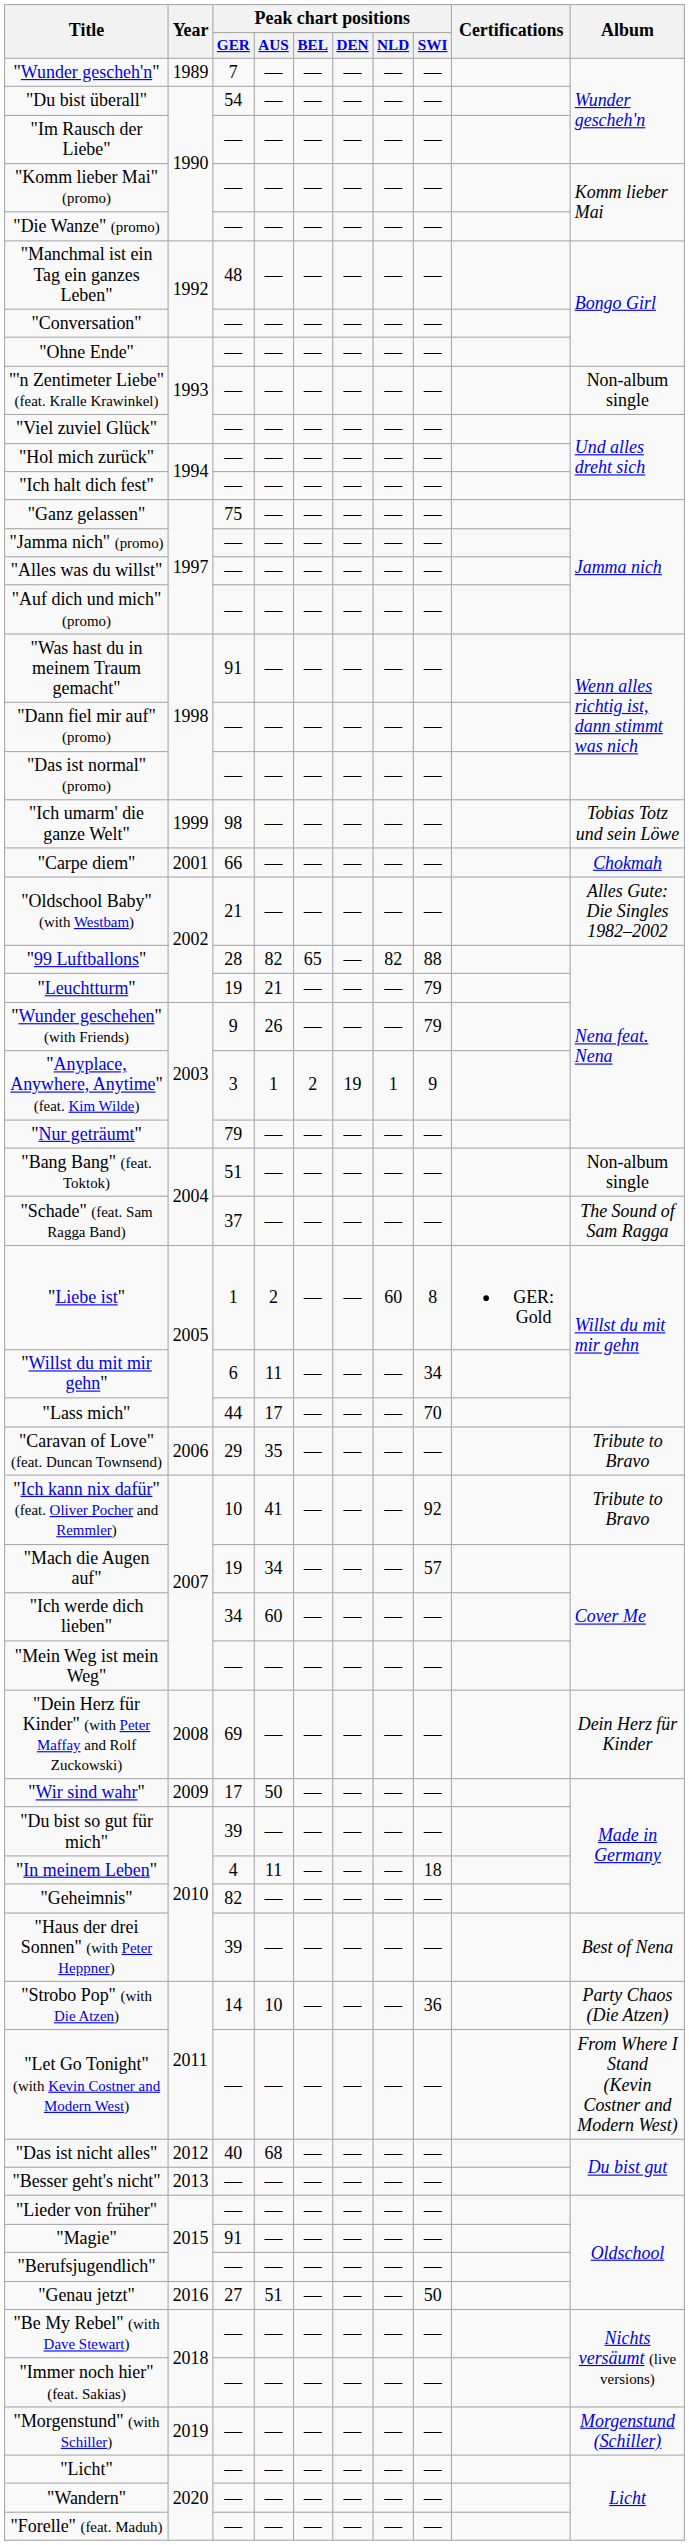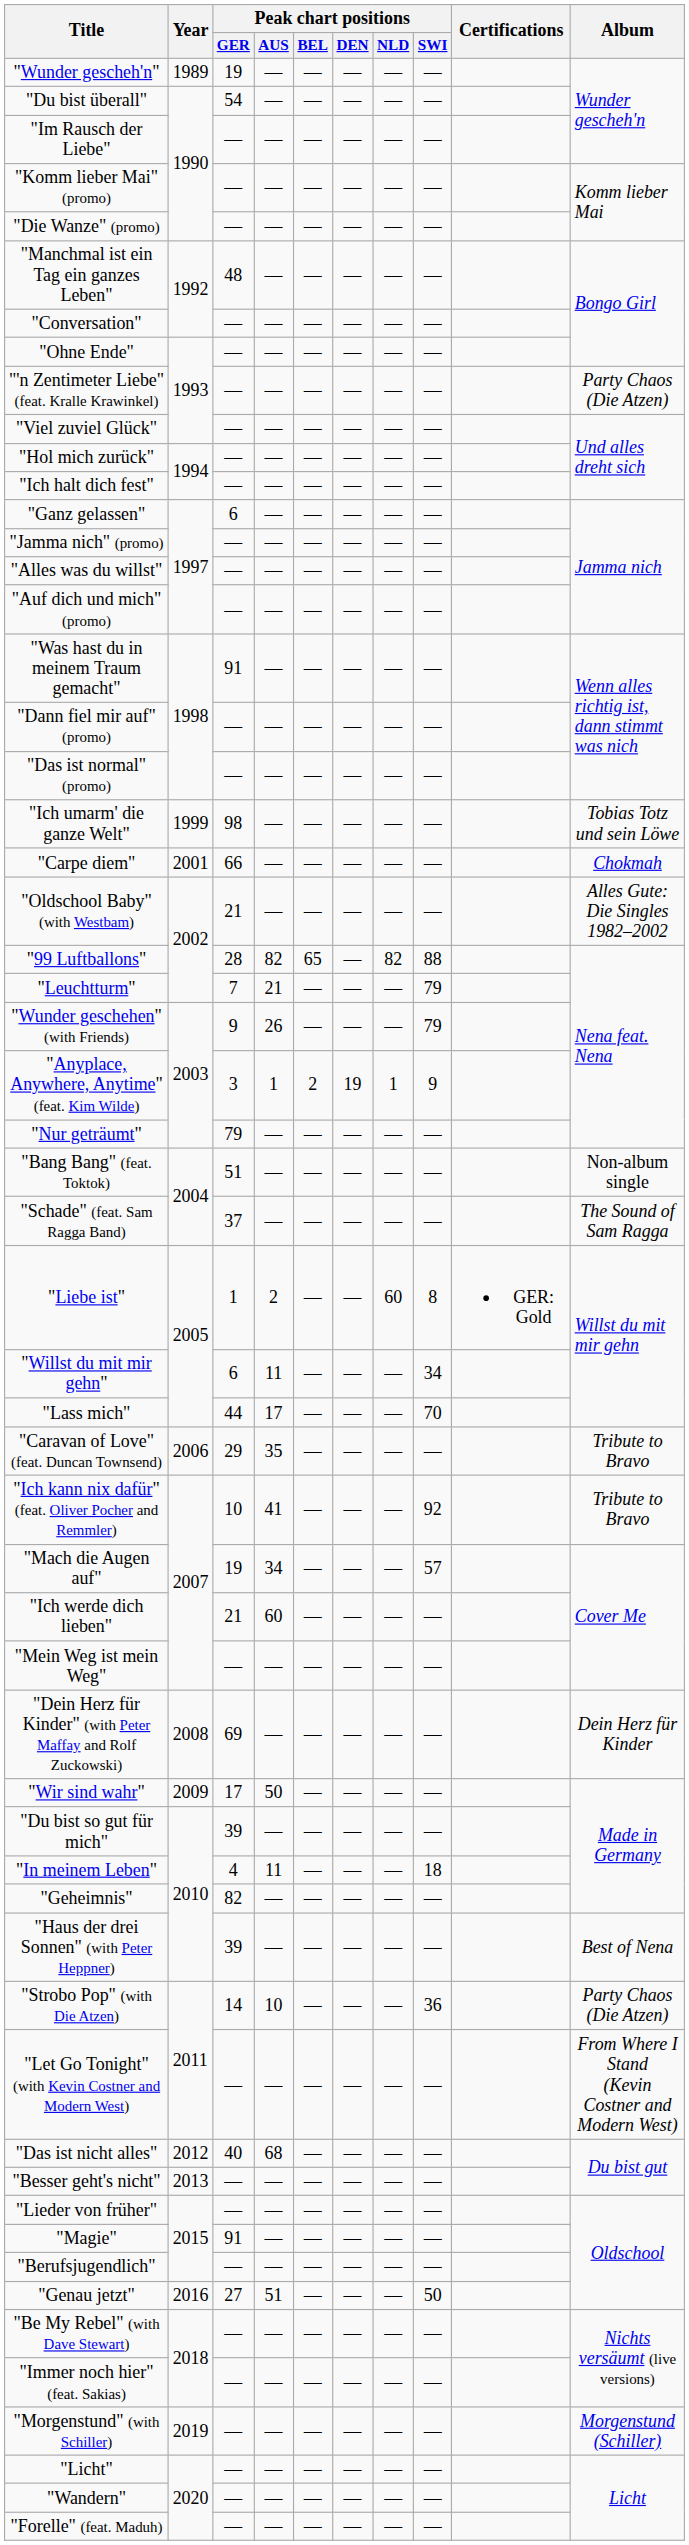 <table class="wikitable plainrowheaders" style="text-align:center;" border="1">
 <tr>
 <th rowspan="2" width="290">Title</th>
 <th width="28" rowspan="2">Year</th>
 <th colspan="6">Peak chart positions</th>
 <th width="150" rowspan="2">Certifications</th>
 <th width="185" rowspan="2">Album</th>
 </tr>
 <tr>
 <th style="width:3em;font-size:85%"><a href='#'>GER</a><br></th>
 <th style="width:3em;font-size:85%"><a href='#'>AUS</a><br></th>
 <th style="width:3em;font-size:85%"><a href='#'>BEL</a><br></th>
 <th style="width:3em;font-size:85%"><a href='#'>DEN</a><br></th>
 <th style="width:3em;font-size:85%"><a href='#'>NLD</a><br></th>
 <th style="width:3em;font-size:85%"><a href='#'>SWI</a><br></th>
 </tr>
 <tr>
 <td>"<a href='#'>Wunder gescheh'n</a>"</td>
 <td>1989</td>
-<td align="center">7</td>
+<td align="center">19</td>
 <td align="center">—</td>
 <td align="center">—</td>
 <td align="center">—</td>
 <td align="center">—</td>
 <td align="center">—</td>
 <td align="center"></td>
 <td align="left" rowspan="3"><em><a href='#'>Wunder gescheh'n</a></em></td>
 </tr>
 <tr>
 <td>"Du bist überall"</td>
 <td align="left" rowspan="4">1990</td>
 <td align="center">54</td>
 <td align="center">—</td>
 <td align="center">—</td>
 <td align="center">—</td>
 <td align="center">—</td>
 <td align="center">—</td>
 <td align="center"></td>
 </tr>
 <tr>
 <td>"Im Rausch der Liebe"</td>
 <td align="center">—</td>
 <td align="center">—</td>
 <td align="center">—</td>
 <td align="center">—</td>
 <td align="center">—</td>
 <td align="center">—</td>
 <td align="center"></td>
 </tr>
 <tr>
 <td>"Komm lieber Mai" <small>(promo)</small></td>
 <td align="center">—</td>
 <td align="center">—</td>
 <td align="center">—</td>
 <td align="center">—</td>
 <td align="center">—</td>
 <td align="center">—</td>
 <td align="center"></td>
 <td align="left" rowspan="2"><em>Komm lieber Mai</em></td>
 </tr>
 <tr>
 <td>"Die Wanze" <small>(promo)</small></td>
 <td align="center">—</td>
 <td align="center">—</td>
 <td align="center">—</td>
 <td align="center">—</td>
 <td align="center">—</td>
 <td align="center">—</td>
 <td align="center"></td>
 </tr>
 <tr>
 <td>"Manchmal ist ein Tag ein ganzes Leben"</td>
 <td align="left" rowspan="2">1992</td>
 <td align="center">48</td>
 <td align="center">—</td>
 <td align="center">—</td>
 <td align="center">—</td>
 <td align="center">—</td>
 <td align="center">—</td>
 <td align="center"></td>
 <td align="left" rowspan="3"><em><a href='#'>Bongo Girl</a></em></td>
 </tr>
 <tr>
 <td>"Conversation"</td>
 <td align="center">—</td>
 <td align="center">—</td>
 <td align="center">—</td>
 <td align="center">—</td>
 <td align="center">—</td>
 <td align="center">—</td>
 <td align="center"></td>
 </tr>
 <tr>
 <td>"Ohne Ende"</td>
 <td align="left" rowspan="3">1993</td>
 <td align="center">—</td>
 <td align="center">—</td>
 <td align="center">—</td>
 <td align="center">—</td>
 <td align="center">—</td>
 <td align="center">—</td>
 <td align="center"></td>
 </tr>
 <tr>
 <td>"'n Zentimeter Liebe" <small>(feat. Kralle Krawinkel)</small></td>
 <td align="center">—</td>
 <td align="center">—</td>
 <td align="center">—</td>
 <td align="center">—</td>
 <td align="center">—</td>
 <td align="center">—</td>
 <td align="center"></td>
-<td>Non-album single</td>
+<td><em>Party Chaos (Die Atzen)</em></td>
 </tr>
 <tr>
 <td>"Viel zuviel Glück"</td>
 <td align="center">—</td>
 <td align="center">—</td>
 <td align="center">—</td>
 <td align="center">—</td>
 <td align="center">—</td>
 <td align="center">—</td>
 <td align="center"></td>
 <td align="left" rowspan="3"><em><a href='#'>Und alles dreht sich</a></em></td>
 </tr>
 <tr>
 <td>"Hol mich zurück"</td>
 <td align="left" rowspan="2">1994</td>
 <td align="center">—</td>
 <td align="center">—</td>
 <td align="center">—</td>
 <td align="center">—</td>
 <td align="center">—</td>
 <td align="center">—</td>
 <td align="center"></td>
 </tr>
 <tr>
 <td>"Ich halt dich fest"</td>
 <td align="center">—</td>
 <td align="center">—</td>
 <td align="center">—</td>
 <td align="center">—</td>
 <td align="center">—</td>
 <td align="center">—</td>
 <td align="center"></td>
 </tr>
 <tr>
 <td>"Ganz gelassen"</td>
 <td align="left" rowspan="4">1997</td>
-<td align="center">75</td>
+<td align="center">6</td>
 <td align="center">—</td>
 <td align="center">—</td>
 <td align="center">—</td>
 <td align="center">—</td>
 <td align="center">—</td>
 <td align="center"></td>
 <td align="left" rowspan="4"><em><a href='#'>Jamma nich</a></em></td>
 </tr>
 <tr>
 <td>"Jamma nich" <small>(promo)</small></td>
 <td align="center">—</td>
 <td align="center">—</td>
 <td align="center">—</td>
 <td align="center">—</td>
 <td align="center">—</td>
 <td align="center">—</td>
 <td align="center"></td>
 </tr>
 <tr>
 <td>"Alles was du willst"</td>
 <td align="center">—</td>
 <td align="center">—</td>
 <td align="center">—</td>
 <td align="center">—</td>
 <td align="center">—</td>
 <td align="center">—</td>
 <td align="center"></td>
 </tr>
 <tr>
 <td>"Auf dich und mich" <small>(promo)</small></td>
 <td align="center">—</td>
 <td align="center">—</td>
 <td align="center">—</td>
 <td align="center">—</td>
 <td align="center">—</td>
 <td align="center">—</td>
 <td align="center"></td>
 </tr>
 <tr>
 <td>"Was hast du in meinem Traum gemacht"</td>
 <td align="left" rowspan="3">1998</td>
 <td align="center">91</td>
 <td align="center">—</td>
 <td align="center">—</td>
 <td align="center">—</td>
 <td align="center">—</td>
 <td align="center">—</td>
 <td align="center"></td>
 <td align="left" rowspan="3"><em><a href='#'>Wenn alles richtig ist, dann stimmt was nich</a></em></td>
 </tr>
 <tr>
 <td>"Dann fiel mir auf" <small>(promo)</small></td>
 <td align="center">—</td>
 <td align="center">—</td>
 <td align="center">—</td>
 <td align="center">—</td>
 <td align="center">—</td>
 <td align="center">—</td>
 <td align="center"></td>
 </tr>
 <tr>
 <td>"Das ist normal" <small>(promo)</small></td>
 <td align="center">—</td>
 <td align="center">—</td>
 <td align="center">—</td>
 <td align="center">—</td>
 <td align="center">—</td>
 <td align="center">—</td>
 <td align="center"></td>
 </tr>
 <tr>
 <td>"Ich umarm' die ganze Welt"</td>
 <td>1999</td>
 <td align="center">98</td>
 <td align="center">—</td>
 <td align="center">—</td>
 <td align="center">—</td>
 <td align="center">—</td>
 <td align="center">—</td>
 <td align="center"></td>
 <td><em>Tobias Totz und sein Löwe</em></td>
 </tr>
 <tr>
 <td>"Carpe diem"</td>
 <td>2001</td>
 <td align="center">66</td>
 <td align="center">—</td>
 <td align="center">—</td>
 <td align="center">—</td>
 <td align="center">—</td>
 <td align="center">—</td>
 <td align="center"></td>
 <td><em><a href='#'>Chokmah</a></em></td>
 </tr>
 <tr>
 <td>"Oldschool Baby" <small>(with <a href='#'>Westbam</a>)</small></td>
 <td align="left" rowspan="3">2002</td>
 <td align="center">21</td>
 <td align="center">—</td>
 <td align="center">—</td>
 <td align="center">—</td>
 <td align="center">—</td>
 <td align="center">—</td>
 <td align="center"></td>
 <td><em>Alles Gute: Die Singles 1982–2002</em></td>
 </tr>
 <tr>
 <td>"<a href='#'>99 Luftballons</a>"</td>
 <td align="center">28</td>
 <td align="center">82</td>
 <td align="center">65</td>
 <td align="center">—</td>
 <td align="center">82</td>
 <td align="center">88</td>
 <td align="center"></td>
 <td align="left" rowspan="5"><em><a href='#'>Nena feat. Nena</a></em></td>
 </tr>
 <tr>
 <td>"<a href='#'>Leuchtturm</a>"</td>
-<td align="center">19</td>
+<td align="center">7</td>
 <td align="center">21</td>
 <td align="center">—</td>
 <td align="center">—</td>
 <td align="center">—</td>
 <td align="center">79</td>
 <td align="center"></td>
 </tr>
 <tr>
 <td>"<a href='#'>Wunder geschehen</a>" <small>(with Friends)</small></td>
 <td align="left" rowspan="3">2003</td>
 <td align="center">9</td>
 <td align="center">26</td>
 <td align="center">—</td>
 <td align="center">—</td>
 <td align="center">—</td>
 <td align="center">79</td>
 <td align="center"></td>
 </tr>
 <tr>
 <td>"<a href='#'>Anyplace, Anywhere, Anytime</a>" <small>(feat. <a href='#'>Kim Wilde</a>)</small></td>
 <td align="center">3</td>
 <td align="center">1</td>
 <td align="center">2</td>
 <td align="center">19</td>
 <td align="center">1</td>
 <td align="center">9</td>
 <td align="center"></td>
 </tr>
 <tr>
 <td>"<a href='#'>Nur geträumt</a>"</td>
 <td align="center">79</td>
 <td align="center">—</td>
 <td align="center">—</td>
 <td align="center">—</td>
 <td align="center">—</td>
 <td align="center">—</td>
 <td align="center"></td>
 </tr>
 <tr>
 <td>"Bang Bang" <small>(feat. Toktok)</small></td>
 <td align="left" rowspan="2">2004</td>
 <td align="center">51</td>
 <td align="center">—</td>
 <td align="center">—</td>
 <td align="center">—</td>
 <td align="center">—</td>
 <td align="center">—</td>
 <td align="center"></td>
 <td>Non-album single</td>
 </tr>
 <tr>
 <td>"Schade" <small>(feat. Sam Ragga Band)</small></td>
 <td align="center">37</td>
 <td align="center">—</td>
 <td align="center">—</td>
 <td align="center">—</td>
 <td align="center">—</td>
 <td align="center">—</td>
 <td align="center"></td>
 <td><em>The Sound of Sam Ragga</em></td>
 </tr>
 <tr>
 <td>"<a href='#'>Liebe ist</a>"</td>
 <td align="left" rowspan="3">2005</td>
 <td align="center">1</td>
 <td align="center">2</td>
 <td align="center">—</td>
 <td align="center">—</td>
 <td align="center">60</td>
 <td align="center">8</td>
 <td align="center"><br><ul><li>GER: Gold</li></ul></td>
 <td align="left" rowspan="3"><em><a href='#'>Willst du mit mir gehn</a></em></td>
 </tr>
 <tr>
 <td>"<a href='#'>Willst du mit mir gehn</a>"</td>
 <td align="center">6</td>
 <td align="center">11</td>
 <td align="center">—</td>
 <td align="center">—</td>
 <td align="center">—</td>
 <td align="center">34</td>
 <td align="center"></td>
 </tr>
 <tr>
 <td>"Lass mich"</td>
 <td align="center">44</td>
 <td align="center">17</td>
 <td align="center">—</td>
 <td align="center">—</td>
 <td align="center">—</td>
 <td align="center">70</td>
 <td align="center"></td>
 </tr>
 <tr>
 <td>"Caravan of Love" <small>(feat. Duncan Townsend)</small></td>
 <td>2006</td>
 <td align="center">29</td>
 <td align="center">35</td>
 <td align="center">—</td>
 <td align="center">—</td>
 <td align="center">—</td>
 <td align="center">—</td>
 <td align="center"></td>
 <td><em>Tribute to Bravo</em></td>
 </tr>
 <tr>
 <td>"<a href='#'>Ich kann nix dafür</a>" <small>(feat. <a href='#'>Oliver Pocher</a> and <a href='#'>Remmler</a>)</small></td>
 <td align="left" rowspan="4">2007</td>
 <td align="center">10</td>
 <td align="center">41</td>
 <td align="center">—</td>
 <td align="center">—</td>
 <td align="center">—</td>
 <td align="center">92</td>
 <td align="center"></td>
 <td><em>Tribute to Bravo</em></td>
 </tr>
 <tr>
 <td>"Mach die Augen auf"</td>
 <td align="center">19</td>
 <td align="center">34</td>
 <td align="center">—</td>
 <td align="center">—</td>
 <td align="center">—</td>
 <td align="center">57</td>
 <td align="center"></td>
 <td align="left" rowspan="3"><em><a href='#'>Cover Me</a></em></td>
 </tr>
 <tr>
 <td>"Ich werde dich lieben"</td>
-<td align="center">34</td>
+<td align="center">21</td>
 <td align="center">60</td>
 <td align="center">—</td>
 <td align="center">—</td>
 <td align="center">—</td>
 <td align="center">—</td>
 <td align="center"></td>
 </tr>
 <tr>
 <td>"Mein Weg ist mein Weg"</td>
 <td align="center">—</td>
 <td align="center">—</td>
 <td align="center">—</td>
 <td align="center">—</td>
 <td align="center">—</td>
 <td align="center">—</td>
 <td align="center"></td>
 </tr>
 <tr>
 <td>"Dein Herz für Kinder" <small>(with <a href='#'>Peter Maffay</a> and Rolf Zuckowski)</small></td>
 <td align="left">2008</td>
 <td align="center">69</td>
 <td align="center">—</td>
 <td align="center">—</td>
 <td align="center">—</td>
 <td align="center">—</td>
 <td align="center">—</td>
 <td align="center"></td>
 <td><em>Dein Herz für Kinder</em></td>
 </tr>
 <tr>
 <td>"<a href='#'>Wir sind wahr</a>"</td>
 <td align="left">2009</td>
 <td align="center">17</td>
 <td align="center">50</td>
 <td align="center">—</td>
 <td align="center">—</td>
 <td align="center">—</td>
 <td align="center">—</td>
 <td align="center"></td>
 <td rowspan="4"><em><a href='#'>Made in Germany</a></em></td>
 </tr>
 <tr>
 <td>"Du bist so gut für mich"</td>
 <td align="left" rowspan="4">2010</td>
 <td align="center">39</td>
 <td align="center">—</td>
 <td align="center">—</td>
 <td align="center">—</td>
 <td align="center">—</td>
 <td align="center">—</td>
 <td align="center"></td>
 </tr>
 <tr>
 <td>"<a href='#'>In meinem Leben</a>"</td>
 <td align="center">4</td>
 <td align="center">11</td>
 <td align="center">—</td>
 <td align="center">—</td>
 <td align="center">—</td>
 <td align="center">18</td>
 <td align="center"></td>
 </tr>
 <tr>
 <td>"Geheimnis"</td>
 <td align="center">82</td>
 <td align="center">—</td>
 <td align="center">—</td>
 <td align="center">—</td>
 <td align="center">—</td>
 <td align="center">—</td>
 <td align="center"></td>
 </tr>
 <tr>
 <td>"Haus der drei Sonnen" <small>(with <a href='#'>Peter Heppner</a>)</small></td>
 <td align="center">39</td>
 <td align="center">—</td>
 <td align="center">—</td>
 <td align="center">—</td>
 <td align="center">—</td>
 <td align="center">—</td>
 <td align="center"></td>
 <td><em>Best of Nena</em></td>
 </tr>
 <tr>
 <td>"Strobo Pop" <small>(with <a href='#'>Die Atzen</a>)</small></td>
 <td align="left" rowspan="2">2011</td>
 <td align="center">14</td>
 <td align="center">10</td>
 <td align="center">—</td>
 <td align="center">—</td>
 <td align="center">—</td>
 <td align="center">36</td>
 <td align="center"></td>
 <td><em>Party Chaos (Die Atzen)</em></td>
 </tr>
 <tr>
 <td>"Let Go Tonight" <small>(with <a href='#'>Kevin Costner and Modern West</a>)</small></td>
 <td align="center">—</td>
 <td align="center">—</td>
 <td align="center">—</td>
 <td align="center">—</td>
 <td align="center">—</td>
 <td align="center">—</td>
 <td align="center"></td>
 <td><em>From Where I Stand <br>(Kevin Costner and Modern West)</em></td>
 </tr>
 <tr>
 <td>"Das ist nicht alles"</td>
 <td align="left">2012</td>
 <td align="center">40</td>
 <td align="center">68</td>
 <td align="center">—</td>
 <td align="center">—</td>
 <td align="center">—</td>
 <td align="center">—</td>
 <td align="center"></td>
 <td rowspan="2"><em><a href='#'>Du bist gut</a></em></td>
 </tr>
 <tr>
 <td>"Besser geht's nicht"</td>
 <td align="left">2013</td>
 <td align="center">—</td>
 <td align="center">—</td>
 <td align="center">—</td>
 <td align="center">—</td>
 <td align="center">—</td>
 <td align="center">—</td>
 <td align="center"></td>
 </tr>
 <tr>
 <td>"Lieder von früher"</td>
 <td align="left" rowspan="3">2015</td>
 <td align="center">—</td>
 <td align="center">—</td>
 <td align="center">—</td>
 <td align="center">—</td>
 <td align="center">—</td>
 <td align="center">—</td>
 <td align="center"></td>
 <td rowspan="4"><em><a href='#'>Oldschool</a></em></td>
 </tr>
 <tr>
 <td>"Magie"</td>
 <td align="center">91</td>
 <td align="center">—</td>
 <td align="center">—</td>
 <td align="center">—</td>
 <td align="center">—</td>
 <td align="center">—</td>
 <td align="center"></td>
 </tr>
 <tr>
 <td>"Berufsjugendlich"</td>
 <td align="center">—</td>
 <td align="center">—</td>
 <td align="center">—</td>
 <td align="center">—</td>
 <td align="center">—</td>
 <td align="center">—</td>
 <td align="center"></td>
 </tr>
 <tr>
 <td>"Genau jetzt"</td>
 <td align="left">2016</td>
 <td align="center">27</td>
 <td align="center">51</td>
 <td align="center">—</td>
 <td align="center">—</td>
 <td align="center">—</td>
 <td align="center">50</td>
 <td align="center"></td>
 </tr>
 <tr>
 <td>"Be My Rebel" <small>(with <a href='#'>Dave Stewart</a>)</small></td>
 <td align="left" rowspan="2">2018</td>
 <td align="center">—</td>
 <td align="center">—</td>
 <td align="center">—</td>
 <td align="center">—</td>
 <td align="center">—</td>
 <td align="center">—</td>
 <td align="center"></td>
 <td rowspan="2"><em><a href='#'>Nichts versäumt</a></em> <small>(live versions)</small></td>
 </tr>
 <tr>
 <td>"Immer noch hier" <small>(feat. Sakias)</small></td>
 <td align="center">—</td>
 <td align="center">—</td>
 <td align="center">—</td>
 <td align="center">—</td>
 <td align="center">—</td>
 <td align="center">—</td>
 <td align="center"></td>
 </tr>
 <tr>
 <td>"Morgenstund" <small>(with <a href='#'>Schiller</a>)</small></td>
 <td align="left">2019</td>
 <td align="center">—</td>
 <td align="center">—</td>
 <td align="center">—</td>
 <td align="center">—</td>
 <td align="center">—</td>
 <td align="center">—</td>
 <td align="center"></td>
 <td><em><a href='#'>Morgenstund (Schiller)</a></em></td>
 </tr>
 <tr>
 <td>"Licht"</td>
 <td align="left" rowspan="3">2020</td>
 <td align="center">—</td>
 <td align="center">—</td>
 <td align="center">—</td>
 <td align="center">—</td>
 <td align="center">—</td>
 <td align="center">—</td>
 <td align="center"></td>
 <td rowspan="3"><em><a href='#'>Licht</a></em></td>
 </tr>
 <tr>
 <td>"Wandern"</td>
 <td align="center">—</td>
 <td align="center">—</td>
 <td align="center">—</td>
 <td align="center">—</td>
 <td align="center">—</td>
 <td align="center">—</td>
 <td align="center"></td>
 </tr>
 <tr>
 <td>"Forelle" <small>(feat. Maduh)</small></td>
 <td align="center">—</td>
 <td align="center">—</td>
 <td align="center">—</td>
 <td align="center">—</td>
 <td align="center">—</td>
 <td align="center">—</td>
 <td align="center"></td>
 </tr>
 </table>
